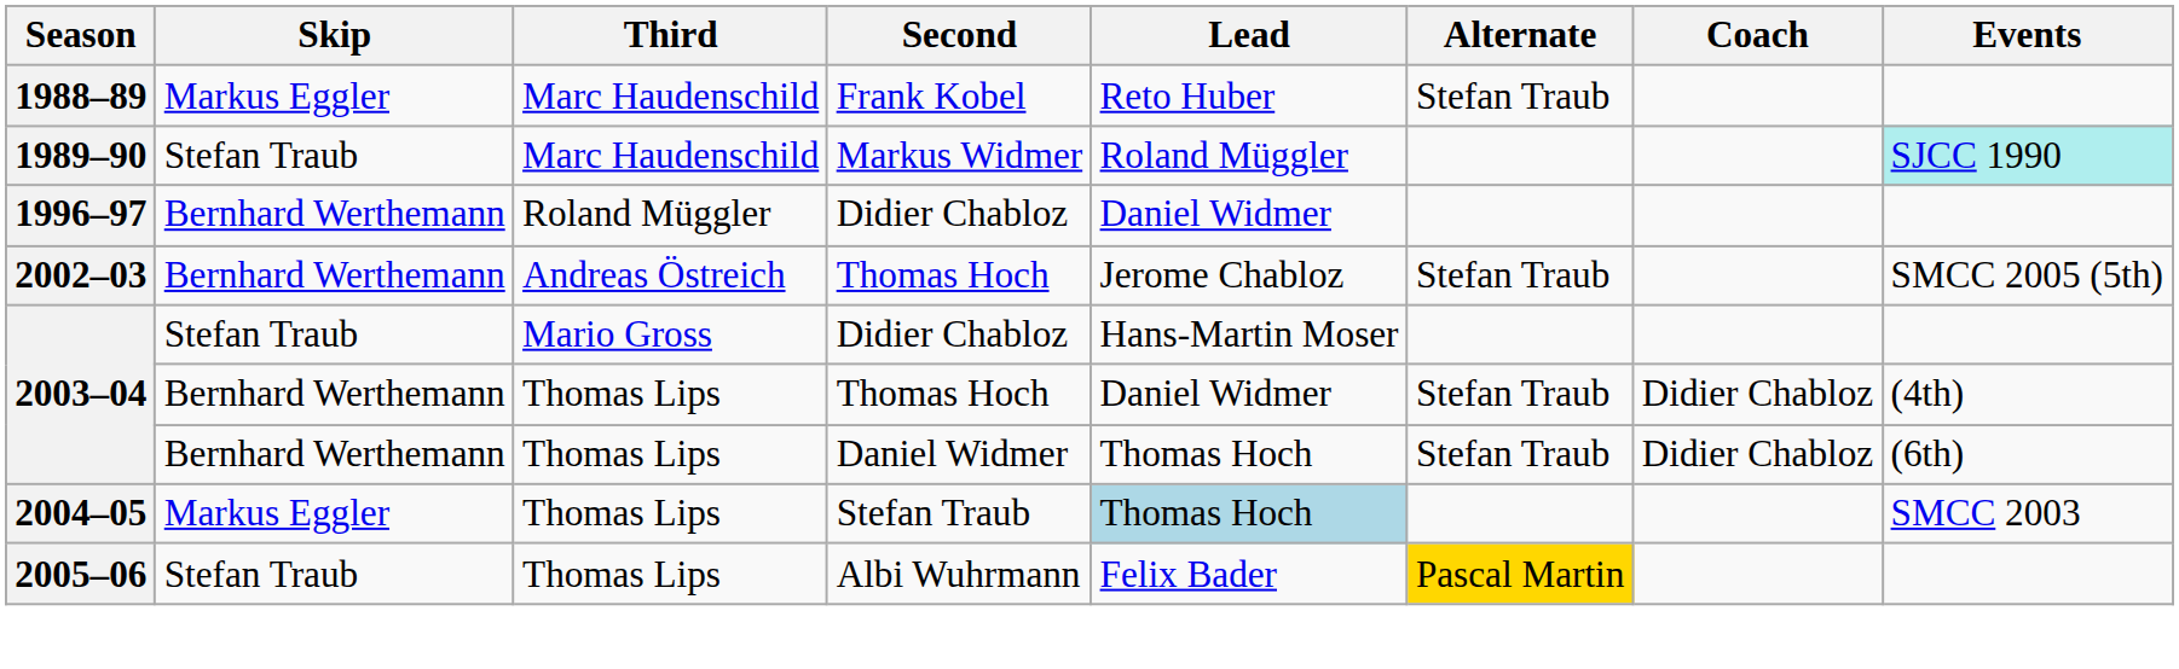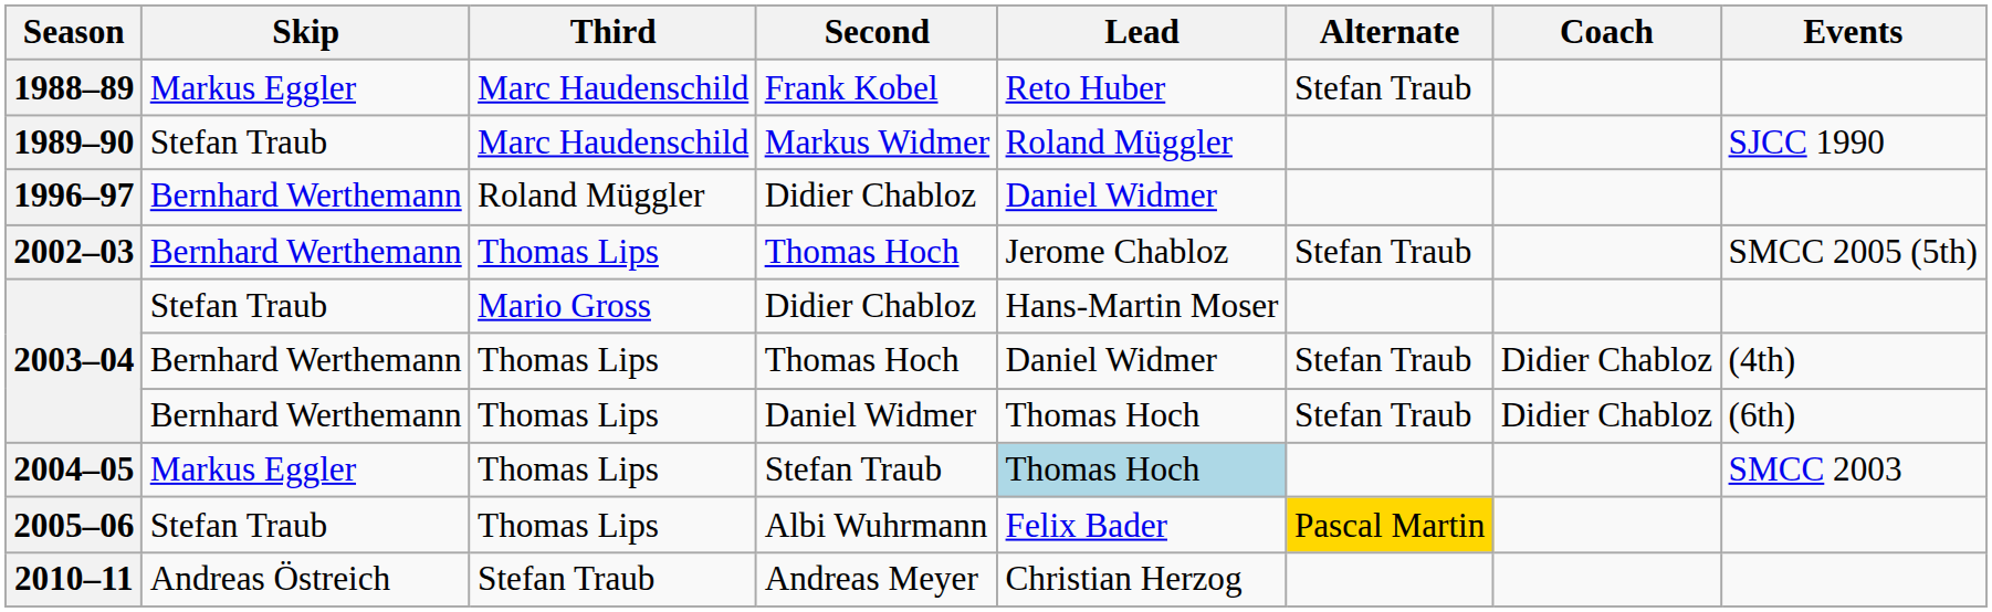 <table class="wikitable">
 <tr>
 <th scope="col">Season</th>
 <th scope="col">Skip</th>
 <th scope="col">Third</th>
 <th scope="col">Second</th>
 <th scope="col">Lead</th>
 <th scope="col">Alternate</th>
 <th scope="col">Coach</th>
 <th scope="col">Events</th>
 </tr>
 <tr>
 <th scope="row">1988–89</th>
 <td><a href='#'>Markus Eggler</a></td>
 <td><a href='#'>Marc Haudenschild</a></td>
 <td><a href='#'>Frank Kobel</a></td>
 <td><a href='#'>Reto Huber</a></td>
 <td>Stefan Traub</td>
 <td></td>
 <td> </td>
 </tr>
 <tr>
 <th scope="row">1989–90</th>
 <td>Stefan Traub</td>
 <td><a href='#'>Marc Haudenschild</a></td>
 <td><a href='#'>Markus Widmer</a></td>
 <td><a href='#'>Roland Müggler</a></td>
 <td></td>
 <td></td>
-<td style="background: paleturquoise;"><a href='#'>SJCC</a> 1990 <br> </td>
+<td><a href='#'>SJCC</a> 1990 <br> </td>
 </tr>
 <tr>
 <th scope="row">1996–97</th>
 <td><a href='#'>Bernhard Werthemann</a></td>
 <td>Roland Müggler</td>
 <td>Didier Chabloz</td>
 <td><a href='#'>Daniel Widmer</a></td>
 <td></td>
 <td></td>
 <td></td>
 </tr>
 <tr>
 <th scope="row">2002–03</th>
 <td><a href='#'>Bernhard Werthemann</a></td>
-<td><a href='#'>Andreas Östreich</a></td>
+<td><a href='#'>Thomas Lips</a></td>
 <td><a href='#'>Thomas Hoch</a></td>
 <td>Jerome Chabloz</td>
 <td>Stefan Traub</td>
 <td></td>
 <td>SMCC 2005 (5th)</td>
 </tr>
 <tr>
 <th scope="row" rowspan=3>2003–04</th>
 <td>Stefan Traub</td>
 <td><a href='#'>Mario Gross</a></td>
 <td>Didier Chabloz</td>
 <td>Hans-Martin Moser</td>
 <td></td>
 <td></td>
 <td></td>
 </tr>
 <tr>
 <td>Bernhard Werthemann</td>
 <td>Thomas Lips</td>
 <td>Thomas Hoch</td>
 <td>Daniel Widmer</td>
 <td>Stefan Traub</td>
 <td>Didier Chabloz</td>
 <td> (4th)</td>
 </tr>
 <tr>
 <td>Bernhard Werthemann</td>
 <td>Thomas Lips</td>
 <td>Daniel Widmer</td>
 <td>Thomas Hoch</td>
 <td>Stefan Traub</td>
 <td>Didier Chabloz</td>
 <td> (6th)</td>
 </tr>
 <tr>
 <th scope="row">2004–05</th>
 <td><a href='#'>Markus Eggler</a></td>
 <td>Thomas Lips</td>
 <td>Stefan Traub</td>
 <td style="background: lightblue;">Thomas Hoch</td>
 <td></td>
 <td></td>
 <td><a href='#'>SMCC</a> 2003 </td>
 </tr>
 <tr>
 <th scope="row">2005–06</th>
 <td>Stefan Traub</td>
 <td>Thomas Lips</td>
 <td>Albi Wuhrmann</td>
 <td><a href='#'>Felix Bader</a></td>
 <td style="background: gold;">Pascal Martin</td>
 <td></td>
 <td></td>
 </tr>
+<tr>
+<th scope="row">2010–11</th>
+<td>Andreas Östreich</td>
+<td>Stefan Traub</td>
+<td>Andreas Meyer</td>
+<td>Christian Herzog</td>
+<td></td>
+<td></td>
+<td></td>
+</tr>
 </table>
